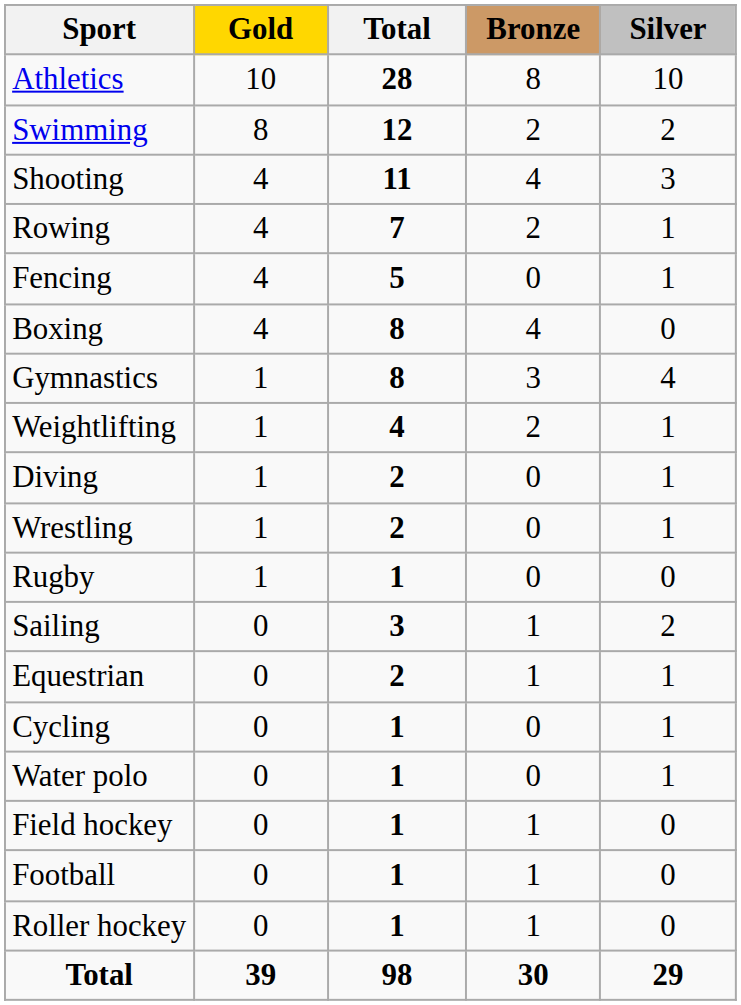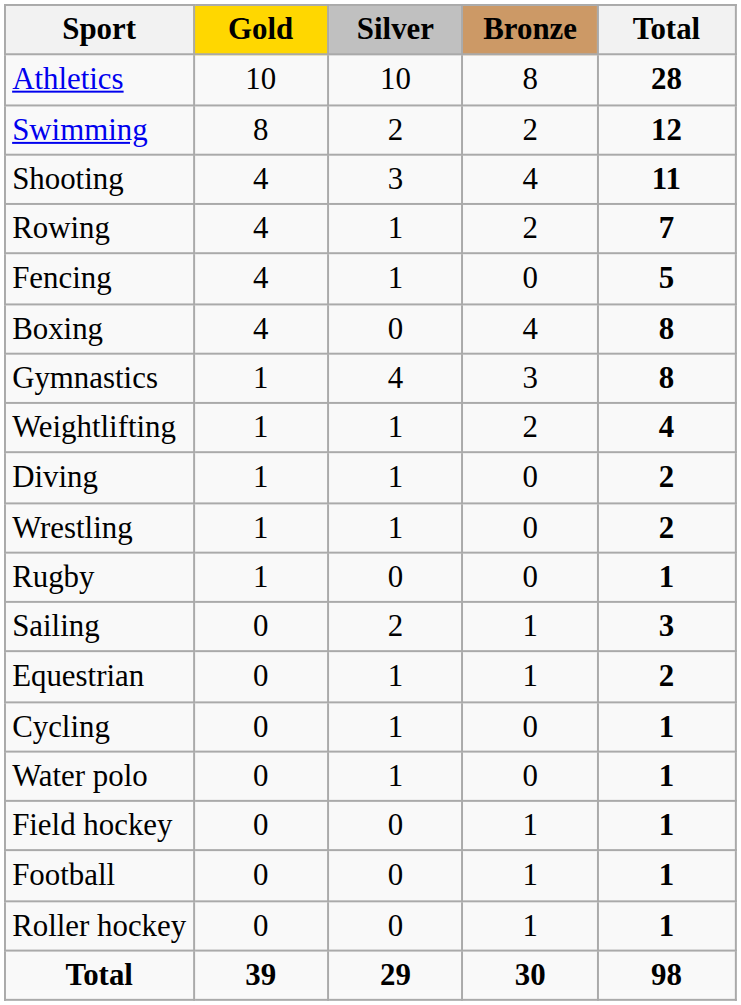 <table class="wikitable sortable" style="text-align:center; font-size:98%;">
 <tr>
 <th>Sport</th>
 <td style="background:gold; width:3.9em; font-weight:bold;">Gold</td>
+<td style="background:silver; width:3.9em; font-weight:bold;">Silver</td>
+<td style="background:#c96; width:3.9em; font-weight:bold;">Bronze</td>
 <th style="width:4em; font-weight:bold;">Total</th>
-<td style="background:#c96; width:3.9em; font-weight:bold;">Bronze</td>
-<td style="background:silver; width:3.9em; font-weight:bold;">Silver</td>
 </tr>
 <tr>
 <td align=left><a href='#'>Athletics</a></td>
 <td>10</td>
+<td>10</td>
+<td>8</td>
 <td><strong>28</strong></td>
-<td>8</td>
-<td>10</td>
 </tr>
 <tr>
 <td align=left><a href='#'>Swimming</a></td>
 <td>8</td>
-<td><strong>12</strong></td>
 <td>2</td>
 <td>2</td>
+<td><strong>12</strong></td>
 </tr>
 <tr>
 <td align=left>Shooting</td>
 <td>4</td>
+<td>3</td>
+<td>4</td>
 <td><strong>11</strong></td>
-<td>4</td>
-<td>3</td>
 </tr>
 <tr>
 <td align=left>Rowing</td>
 <td>4</td>
+<td>1</td>
+<td>2</td>
 <td><strong>7</strong></td>
-<td>2</td>
-<td>1</td>
 </tr>
 <tr>
 <td align=left>Fencing</td>
 <td>4</td>
+<td>1</td>
+<td>0</td>
 <td><strong>5</strong></td>
-<td>0</td>
-<td>1</td>
 </tr>
 <tr>
 <td align=left>Boxing</td>
 <td>4</td>
+<td>0</td>
+<td>4</td>
 <td><strong>8</strong></td>
-<td>4</td>
-<td>0</td>
 </tr>
 <tr>
 <td align=left>Gymnastics</td>
 <td>1</td>
+<td>4</td>
+<td>3</td>
 <td><strong>8</strong></td>
-<td>3</td>
-<td>4</td>
 </tr>
 <tr>
 <td align=left>Weightlifting</td>
 <td>1</td>
+<td>1</td>
+<td>2</td>
 <td><strong>4</strong></td>
-<td>2</td>
-<td>1</td>
 </tr>
 <tr>
 <td align=left>Diving</td>
 <td>1</td>
+<td>1</td>
+<td>0</td>
 <td><strong>2</strong></td>
-<td>0</td>
-<td>1</td>
 </tr>
 <tr>
 <td align=left>Wrestling</td>
 <td>1</td>
+<td>1</td>
+<td>0</td>
 <td><strong>2</strong></td>
-<td>0</td>
-<td>1</td>
 </tr>
 <tr>
 <td align=left>Rugby</td>
 <td>1</td>
-<td><strong>1</strong></td>
 <td>0</td>
 <td>0</td>
+<td><strong>1</strong></td>
 </tr>
 <tr>
 <td align=left>Sailing</td>
 <td>0</td>
+<td>2</td>
+<td>1</td>
 <td><strong>3</strong></td>
-<td>1</td>
-<td>2</td>
 </tr>
 <tr>
 <td align=left>Equestrian</td>
 <td>0</td>
-<td><strong>2</strong></td>
 <td>1</td>
 <td>1</td>
+<td><strong>2</strong></td>
 </tr>
 <tr>
 <td align=left>Cycling</td>
 <td>0</td>
+<td>1</td>
+<td>0</td>
 <td><strong>1</strong></td>
-<td>0</td>
-<td>1</td>
 </tr>
 <tr>
 <td align=left>Water polo</td>
 <td>0</td>
+<td>1</td>
+<td>0</td>
 <td><strong>1</strong></td>
-<td>0</td>
-<td>1</td>
 </tr>
 <tr>
 <td align=left>Field hockey</td>
 <td>0</td>
+<td>0</td>
+<td>1</td>
 <td><strong>1</strong></td>
-<td>1</td>
-<td>0</td>
 </tr>
 <tr>
 <td align=left>Football</td>
 <td>0</td>
+<td>0</td>
+<td>1</td>
 <td><strong>1</strong></td>
-<td>1</td>
-<td>0</td>
 </tr>
 <tr>
 <td align=left>Roller hockey</td>
 <td>0</td>
+<td>0</td>
+<td>1</td>
 <td><strong>1</strong></td>
-<td>1</td>
-<td>0</td>
 </tr>
 <tr>
 <td align=center><strong>Total</strong></td>
 <td><strong>39</strong></td>
+<td><strong>29</strong></td>
+<td><strong>30</strong></td>
 <td><strong>98</strong></td>
-<td><strong>30</strong></td>
-<td><strong>29</strong></td>
 </tr>
 </table>
